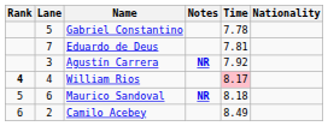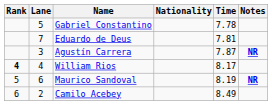 <table class="wikitable sortable" style="text-align:center">
 <tr>
 <th>Rank</th>
 <th>Lane</th>
 <th>Name</th>
+<th>Nationality</th>
+<th>Time</th>
 <th>Notes</th>
-<th>Time</th>
-<th>Nationality</th>
 </tr>
 <tr>
 <td></td>
 <td>5</td>
 <td align=left><a href='#'>Gabriel Constantino</a></td>
+<td align=left></td>
+<td>7.78</td>
 <td></td>
-<td>7.78</td>
-<td align=left></td>
 </tr>
 <tr>
 <td></td>
 <td>7</td>
 <td align=left><a href='#'>Eduardo de Deus</a></td>
+<td align=left></td>
+<td>7.81</td>
 <td></td>
-<td>7.81</td>
-<td align=left></td>
 </tr>
 <tr>
 <td></td>
 <td>3</td>
 <td align=left><a href='#'>Agustín Carrera</a></td>
+<td align=left></td>
+<td>7.87</td>
 <td><strong><a href='#'>NR</a></strong></td>
-<td>7.92</td>
-<td align=left></td>
 </tr>
 <tr>
 <td><strong>4</strong></td>
 <td>4</td>
 <td align=left><a href='#'>William Rios</a></td>
+<td align=left></td>
+<td>8.17</td>
 <td></td>
-<td style="background: pink;">8.17</td>
-<td align=left></td>
 </tr>
 <tr>
 <td>5</td>
 <td>6</td>
 <td align=left><a href='#'>Maurico Sandoval</a></td>
+<td align=left></td>
+<td>8.19</td>
 <td><strong><a href='#'>NR</a></strong></td>
-<td>8.18</td>
-<td align=left></td>
 </tr>
 <tr>
 <td>6</td>
 <td>2</td>
 <td align=left><a href='#'>Camilo Acebey</a></td>
+<td align=left></td>
+<td>8.49</td>
 <td></td>
-<td>8.49</td>
-<td align=left></td>
 </tr>
 </table>
